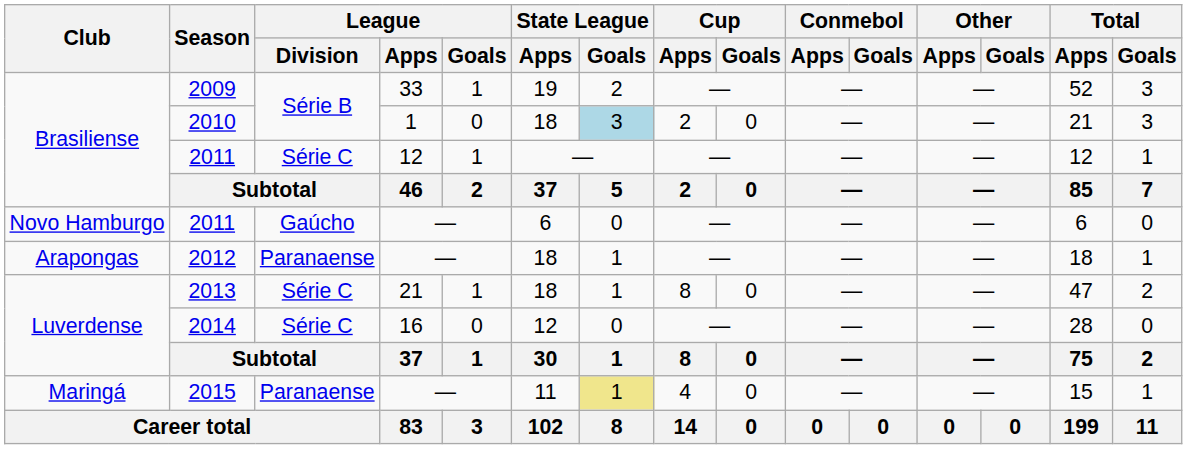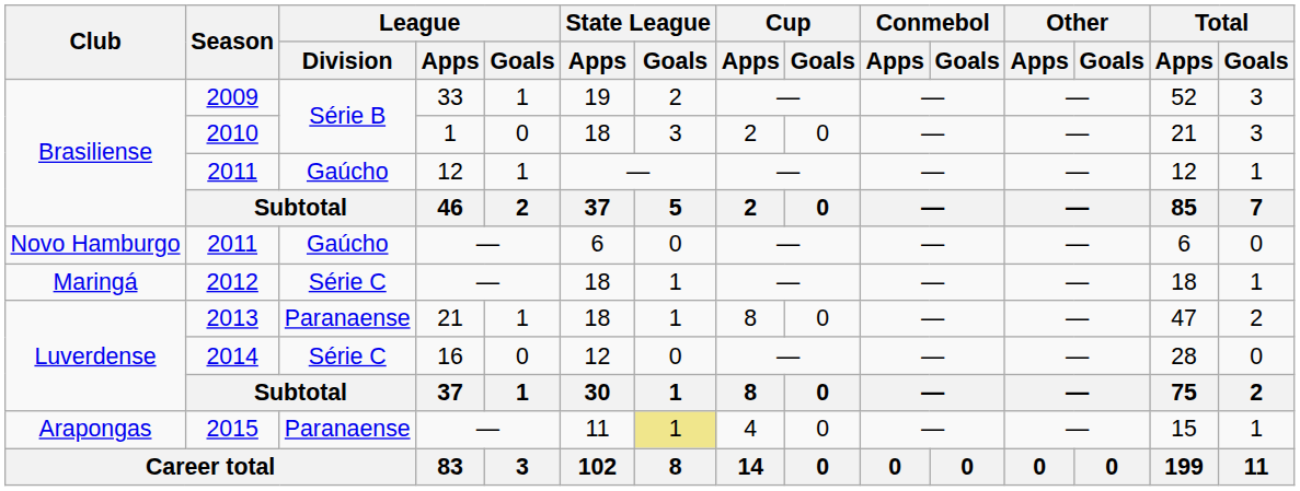 <table class="wikitable" style="text-align: center;">
 <tr>
 <th rowspan="2">Club</th>
 <th rowspan="2">Season</th>
 <th colspan="3">League</th>
 <th colspan="2">State League</th>
 <th colspan="2">Cup</th>
 <th colspan="2">Conmebol</th>
 <th colspan="2">Other</th>
 <th colspan="2">Total</th>
 </tr>
 <tr>
 <th>Division</th>
 <th>Apps</th>
 <th>Goals</th>
 <th>Apps</th>
 <th>Goals</th>
 <th>Apps</th>
 <th>Goals</th>
 <th>Apps</th>
 <th>Goals</th>
 <th>Apps</th>
 <th>Goals</th>
 <th>Apps</th>
 <th>Goals</th>
 </tr>
 <tr>
 <td rowspan=4 valign="center"><a href='#'>Brasiliense</a></td>
 <td><a href='#'>2009</a></td>
 <td rowspan=2><a href='#'>Série B</a></td>
 <td>33</td>
 <td>1</td>
 <td>19</td>
 <td>2</td>
 <td colspan="2">—</td>
 <td colspan="2">—</td>
 <td colspan="2">—</td>
 <td>52</td>
 <td>3</td>
 </tr>
 <tr>
 <td><a href='#'>2010</a></td>
 <td>1</td>
 <td>0</td>
 <td>18</td>
-<td style="background: lightblue;">3</td>
+<td>3</td>
 <td>2</td>
 <td>0</td>
 <td colspan="2">—</td>
 <td colspan="2">—</td>
 <td>21</td>
 <td>3</td>
 </tr>
 <tr>
 <td><a href='#'>2011</a></td>
-<td><a href='#'>Série C</a></td>
+<td><a href='#'>Gaúcho</a></td>
 <td>12</td>
 <td>1</td>
 <td colspan="2">—</td>
 <td colspan="2">—</td>
 <td colspan="2">—</td>
 <td colspan="2">—</td>
 <td>12</td>
 <td>1</td>
 </tr>
 <tr>
 <th colspan="2">Subtotal</th>
 <th>46</th>
 <th>2</th>
 <th>37</th>
 <th>5</th>
 <th>2</th>
 <th>0</th>
 <th colspan="2">—</th>
 <th colspan="2">—</th>
 <th>85</th>
 <th>7</th>
 </tr>
 <tr>
 <td valign="center"><a href='#'>Novo Hamburgo</a></td>
 <td><a href='#'>2011</a></td>
 <td><a href='#'>Gaúcho</a></td>
 <td colspan="2">—</td>
 <td>6</td>
 <td>0</td>
 <td colspan="2">—</td>
 <td colspan="2">—</td>
 <td colspan="2">—</td>
 <td>6</td>
 <td>0</td>
 </tr>
 <tr>
-<td valign="center"><a href='#'>Arapongas</a></td>
+<td valign="center"><a href='#'>Maringá</a></td>
 <td><a href='#'>2012</a></td>
-<td><a href='#'>Paranaense</a></td>
+<td><a href='#'>Série C</a></td>
 <td colspan="2">—</td>
 <td>18</td>
 <td>1</td>
 <td colspan="2">—</td>
 <td colspan="2">—</td>
 <td colspan="2">—</td>
 <td>18</td>
 <td>1</td>
 </tr>
 <tr>
 <td rowspan=3 valign="center"><a href='#'>Luverdense</a></td>
 <td><a href='#'>2013</a></td>
-<td><a href='#'>Série C</a></td>
+<td><a href='#'>Paranaense</a></td>
 <td>21</td>
 <td>1</td>
 <td>18</td>
 <td>1</td>
 <td>8</td>
 <td>0</td>
 <td colspan="2">—</td>
 <td colspan="2">—</td>
 <td>47</td>
 <td>2</td>
 </tr>
 <tr>
 <td><a href='#'>2014</a></td>
 <td><a href='#'>Série C</a></td>
 <td>16</td>
 <td>0</td>
 <td>12</td>
 <td>0</td>
 <td colspan="2">—</td>
 <td colspan="2">—</td>
 <td colspan="2">—</td>
 <td>28</td>
 <td>0</td>
 </tr>
 <tr>
 <th colspan="2">Subtotal</th>
 <th>37</th>
 <th>1</th>
 <th>30</th>
 <th>1</th>
 <th>8</th>
 <th>0</th>
 <th colspan="2">—</th>
 <th colspan="2">—</th>
 <th>75</th>
 <th>2</th>
 </tr>
 <tr>
-<td valign="center"><a href='#'>Maringá</a></td>
+<td valign="center"><a href='#'>Arapongas</a></td>
 <td><a href='#'>2015</a></td>
 <td><a href='#'>Paranaense</a></td>
 <td colspan="2">—</td>
 <td>11</td>
 <td style="background: khaki;">1</td>
 <td>4</td>
 <td>0</td>
 <td colspan="2">—</td>
 <td colspan="2">—</td>
 <td>15</td>
 <td>1</td>
 </tr>
 <tr>
 <th colspan="3"><strong>Career total</strong></th>
 <th>83</th>
 <th>3</th>
 <th>102</th>
 <th>8</th>
 <th>14</th>
 <th>0</th>
 <th>0</th>
 <th>0</th>
 <th>0</th>
 <th>0</th>
 <th>199</th>
 <th>11</th>
 </tr>
 </table>
